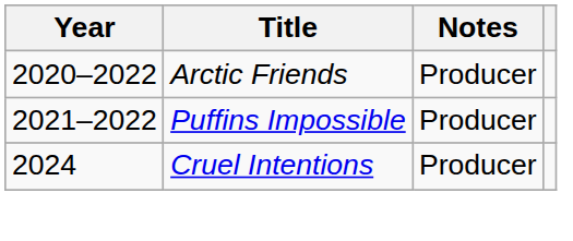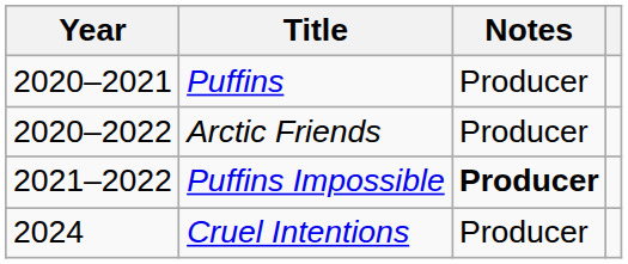 <table class="wikitable plainrowheaders sortable">
 <tr>
 <th>Year</th>
 <th>Title</th>
 <th>Notes</th>
 <th class="unsortable"></th>
+</tr>
+<tr>
+<td>2020–2021</td>
+<td><em><a href='#'>Puffins</a></em></td>
+<td>Producer</td>
+<td></td>
 </tr>
 <tr>
 <td>2020–2022</td>
 <td><em>Arctic Friends</em></td>
 <td>Producer</td>
 <td></td>
 </tr>
 <tr>
 <td>2021–2022</td>
 <td><em><a href='#'>Puffins Impossible</a></em></td>
-<td>Producer</td>
+<td><strong>Producer</strong></td>
 <td></td>
 </tr>
 <tr>
 <td>2024</td>
 <td><em><a href='#'>Cruel Intentions</a></em></td>
 <td>Producer</td>
 <td></td>
 </tr>
 </table>
